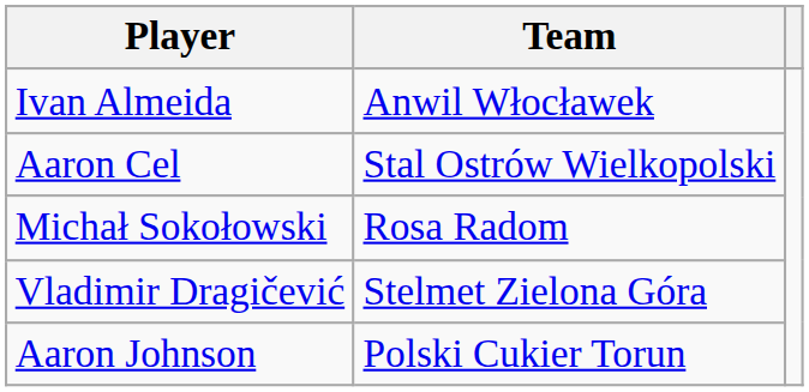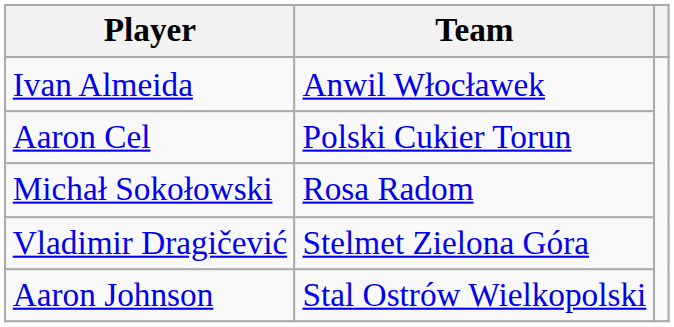 <table class="wikitable">
 <tr>
 <th>Player</th>
 <th>Team</th>
 <th></th>
 </tr>
 <tr>
 <td> <a href='#'>Ivan Almeida</a></td>
 <td><a href='#'>Anwil Włocławek</a></td>
 <td rowspan=5></td>
 </tr>
 <tr>
 <td> <a href='#'>Aaron Cel</a></td>
-<td><a href='#'>Stal Ostrów Wielkopolski</a></td>
+<td><a href='#'>Polski Cukier Torun</a></td>
 </tr>
 <tr>
 <td> <a href='#'>Michał Sokołowski</a></td>
 <td><a href='#'>Rosa Radom</a></td>
 </tr>
 <tr>
 <td> <a href='#'>Vladimir Dragičević</a></td>
 <td><a href='#'>Stelmet Zielona Góra</a></td>
 </tr>
 <tr>
 <td> <a href='#'>Aaron Johnson</a></td>
-<td><a href='#'>Polski Cukier Torun</a></td>
+<td><a href='#'>Stal Ostrów Wielkopolski</a></td>
 </tr>
 </table>
